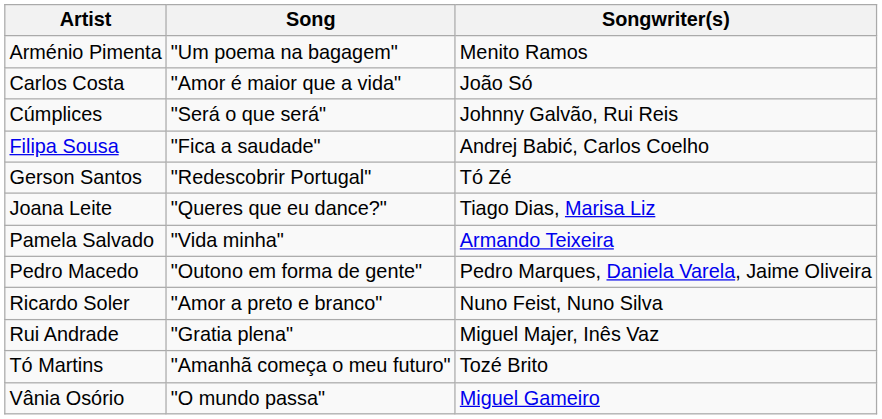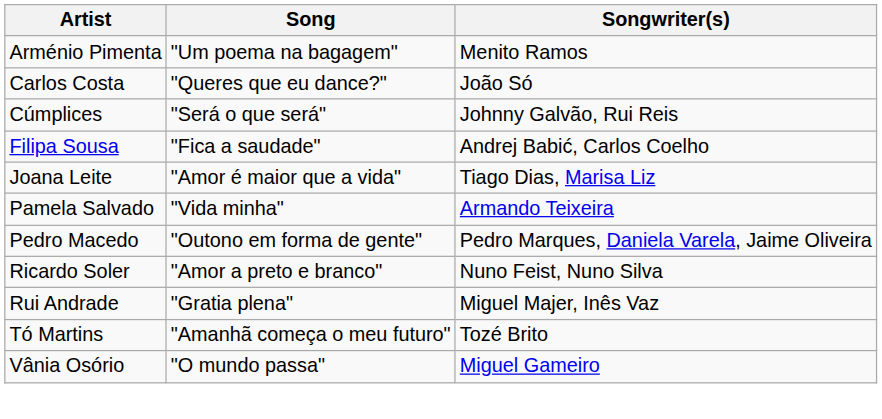 <table class="sortable wikitable" style="margin: 1em auto 1em auto; text-align:left">
 <tr>
 <th>Artist</th>
 <th>Song</th>
 <th>Songwriter(s)</th>
 </tr>
 <tr>
 <td>Arménio Pimenta</td>
 <td>"Um poema na bagagem"</td>
 <td>Menito Ramos</td>
 </tr>
 <tr>
 <td>Carlos Costa</td>
-<td>"Amor é maior que a vida"</td>
+<td>"Queres que eu dance?"</td>
 <td>João Só</td>
 </tr>
 <tr>
 <td>Cúmplices</td>
 <td>"Será o que será"</td>
 <td>Johnny Galvão, Rui Reis</td>
 </tr>
 <tr>
 <td><a href='#'>Filipa Sousa</a></td>
 <td>"Fica a saudade"</td>
 <td>Andrej Babić, Carlos Coelho</td>
 </tr>
 <tr>
-<td>Gerson Santos</td>
-<td>"Redescobrir Portugal"</td>
-<td>Tó Zé</td>
-</tr>
-<tr>
 <td>Joana Leite</td>
-<td>"Queres que eu dance?"</td>
+<td>"Amor é maior que a vida"</td>
 <td>Tiago Dias, <a href='#'>Marisa Liz</a></td>
 </tr>
 <tr>
 <td>Pamela Salvado</td>
 <td>"Vida minha"</td>
 <td><a href='#'>Armando Teixeira</a></td>
 </tr>
 <tr>
 <td>Pedro Macedo</td>
 <td>"Outono em forma de gente"</td>
 <td>Pedro Marques, <a href='#'>Daniela Varela</a>, Jaime Oliveira</td>
 </tr>
 <tr>
 <td>Ricardo Soler</td>
 <td>"Amor a preto e branco"</td>
 <td>Nuno Feist, Nuno Silva</td>
 </tr>
 <tr>
 <td>Rui Andrade</td>
 <td>"Gratia plena"</td>
 <td>Miguel Majer, Inês Vaz</td>
 </tr>
 <tr>
 <td>Tó Martins</td>
 <td>"Amanhã começa o meu futuro"</td>
 <td>Tozé Brito</td>
 </tr>
 <tr>
 <td>Vânia Osório</td>
 <td>"O mundo passa"</td>
 <td><a href='#'>Miguel Gameiro</a></td>
 </tr>
 </table>
